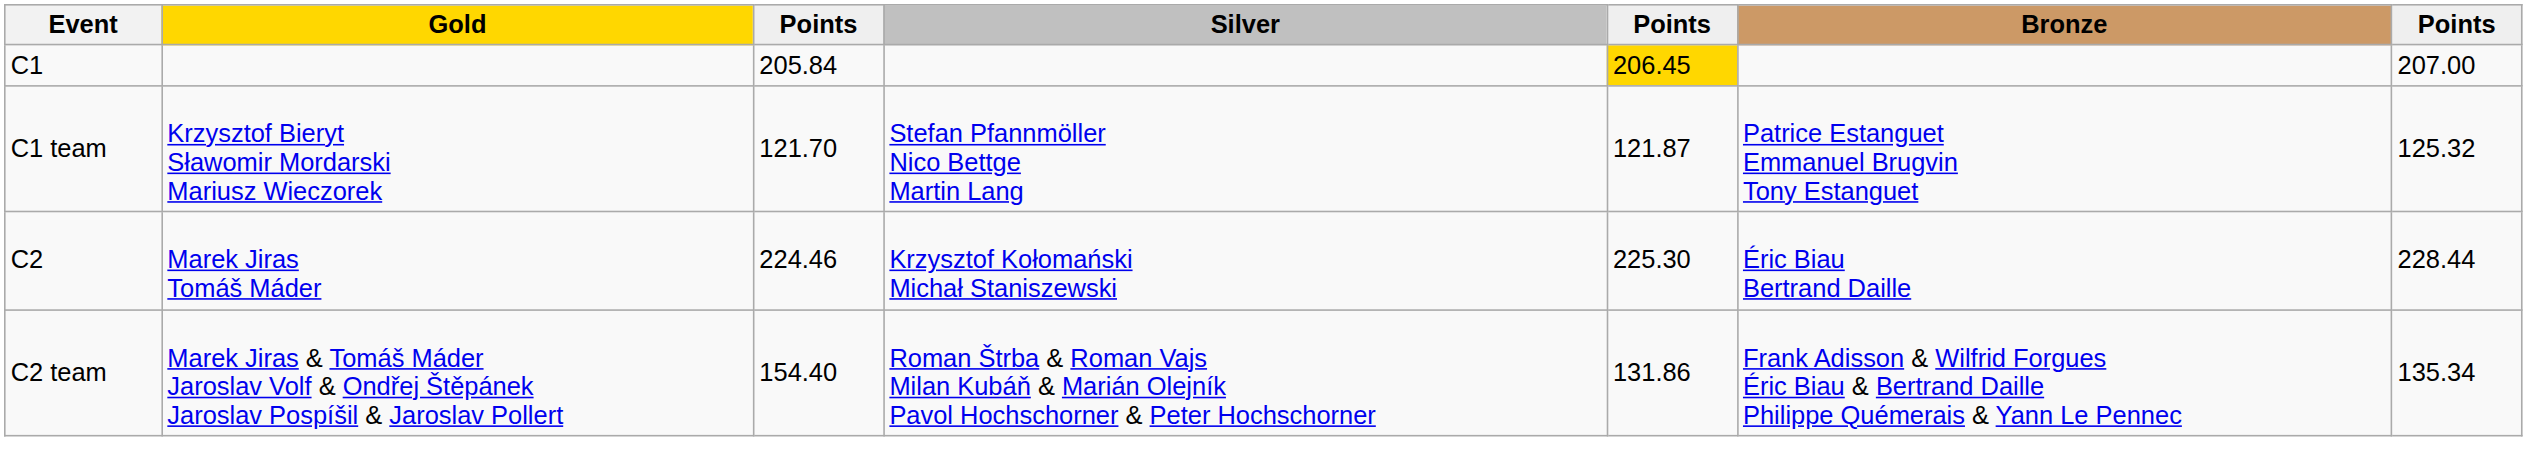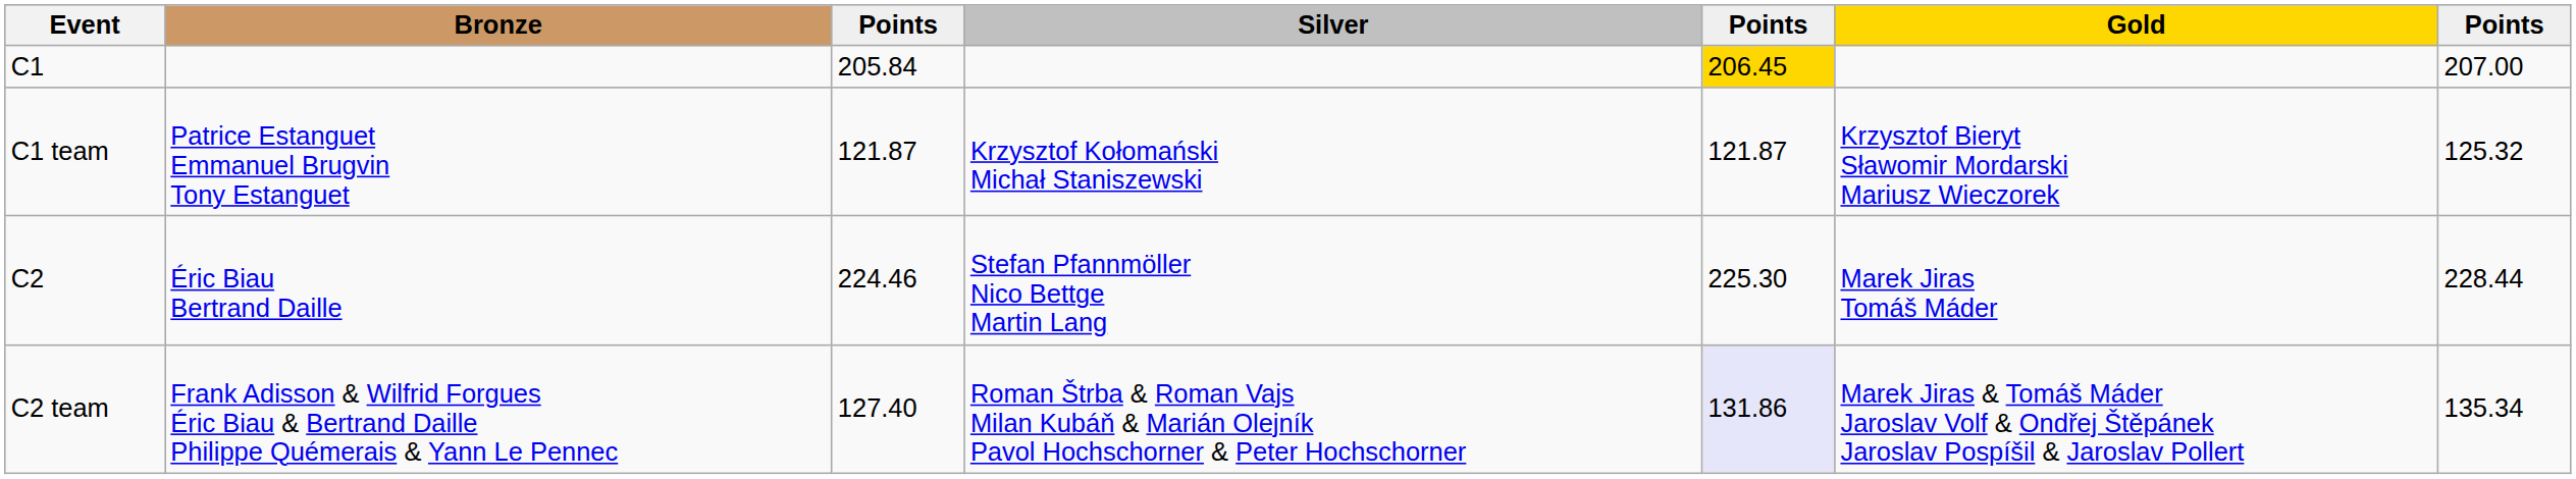 <table class="wikitable" width=100%>
 <tr>
 <th>Event</th>
-<td align=center bgcolor="gold"><strong>Gold</strong></td>
+<td align=center bgcolor="CC9966"><strong>Bronze</strong></td>
 <td align=center bgcolor="EFEFEF"><strong>Points</strong></td>
 <td align=center bgcolor="silver"><strong>Silver</strong></td>
 <td align=center bgcolor="EFEFEF"><strong>Points</strong></td>
-<td align=center bgcolor="CC9966"><strong>Bronze</strong></td>
+<td align=center bgcolor="gold"><strong>Gold</strong></td>
 <td align=center bgcolor="EFEFEF"><strong>Points</strong></td>
 </tr>
 <tr>
 <td>C1</td>
 <td></td>
 <td>205.84</td>
 <td></td>
 <td style="background: gold;">206.45</td>
 <td></td>
 <td>207.00</td>
 </tr>
 <tr>
 <td>C1 team</td>
+<td><br><a href='#'>Patrice Estanguet</a><br><a href='#'>Emmanuel Brugvin</a><br><a href='#'>Tony Estanguet</a></td>
+<td>121.87</td>
+<td><br><a href='#'>Krzysztof Kołomański</a><br><a href='#'>Michał Staniszewski</a></td>
+<td>121.87</td>
 <td><br><a href='#'>Krzysztof Bieryt</a><br><a href='#'>Sławomir Mordarski</a><br><a href='#'>Mariusz Wieczorek</a></td>
-<td>121.70</td>
-<td><br><a href='#'>Stefan Pfannmöller</a><br><a href='#'>Nico Bettge</a><br><a href='#'>Martin Lang</a></td>
-<td>121.87</td>
-<td><br><a href='#'>Patrice Estanguet</a><br><a href='#'>Emmanuel Brugvin</a><br><a href='#'>Tony Estanguet</a></td>
 <td>125.32</td>
 </tr>
 <tr>
 <td>C2</td>
+<td><br><a href='#'>Éric Biau</a><br><a href='#'>Bertrand Daille</a></td>
+<td>224.46</td>
+<td><br><a href='#'>Stefan Pfannmöller</a><br><a href='#'>Nico Bettge</a><br><a href='#'>Martin Lang</a></td>
+<td>225.30</td>
 <td><br><a href='#'>Marek Jiras</a><br><a href='#'>Tomáš Máder</a></td>
-<td>224.46</td>
-<td><br><a href='#'>Krzysztof Kołomański</a><br><a href='#'>Michał Staniszewski</a></td>
-<td>225.30</td>
-<td><br><a href='#'>Éric Biau</a><br><a href='#'>Bertrand Daille</a></td>
 <td>228.44</td>
 </tr>
 <tr>
 <td>C2 team</td>
+<td><br><a href='#'>Frank Adisson</a> & <a href='#'>Wilfrid Forgues</a><br><a href='#'>Éric Biau</a> & <a href='#'>Bertrand Daille</a><br><a href='#'>Philippe Quémerais</a> & <a href='#'>Yann Le Pennec</a></td>
+<td>127.40</td>
+<td><br><a href='#'>Roman Štrba</a> & <a href='#'>Roman Vajs</a><br><a href='#'>Milan Kubáň</a> & <a href='#'>Marián Olejník</a><br><a href='#'>Pavol Hochschorner</a> & <a href='#'>Peter Hochschorner</a></td>
+<td style="background: lavender;">131.86</td>
 <td><br><a href='#'>Marek Jiras</a> & <a href='#'>Tomáš Máder</a><br><a href='#'>Jaroslav Volf</a> & <a href='#'>Ondřej Štěpánek</a><br><a href='#'>Jaroslav Pospíšil</a> & <a href='#'>Jaroslav Pollert</a></td>
-<td>154.40</td>
-<td><br><a href='#'>Roman Štrba</a> & <a href='#'>Roman Vajs</a><br><a href='#'>Milan Kubáň</a> & <a href='#'>Marián Olejník</a><br><a href='#'>Pavol Hochschorner</a> & <a href='#'>Peter Hochschorner</a></td>
-<td>131.86</td>
-<td><br><a href='#'>Frank Adisson</a> & <a href='#'>Wilfrid Forgues</a><br><a href='#'>Éric Biau</a> & <a href='#'>Bertrand Daille</a><br><a href='#'>Philippe Quémerais</a> & <a href='#'>Yann Le Pennec</a></td>
 <td>135.34</td>
 </tr>
 </table>
